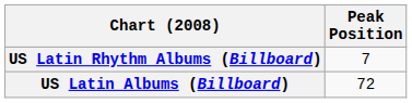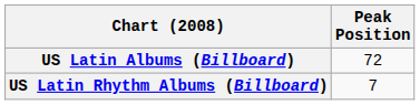 <table class="wikitable plainrowheaders" style="text-align:center;">
 <tr>
 <th scope="col">Chart (2008)</th>
 <th scope="col">Peak <br> Position</th>
 </tr>
 <tr>
+<th scope="row">US <a href='#'>Latin Albums</a> (<em><a href='#'>Billboard</a></em>)</th>
+<td style="text-align:center;">72</td>
+</tr>
+<tr>
 <th scope="row">US <a href='#'>Latin Rhythm Albums</a> (<em><a href='#'>Billboard</a></em>)</th>
 <td style="text-align:center;">7</td>
 </tr>
-<tr>
-<th scope="row">US <a href='#'>Latin Albums</a> (<em><a href='#'>Billboard</a></em>)</th>
-<td style="text-align:center;">72</td>
-</tr>
 </table>
